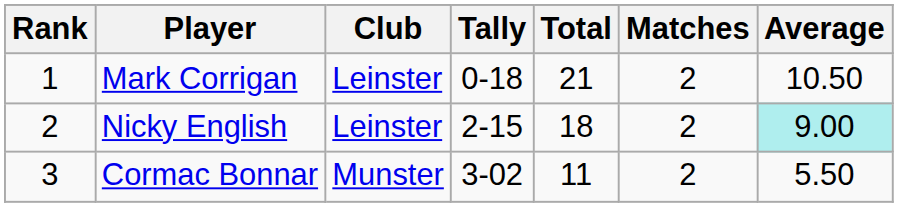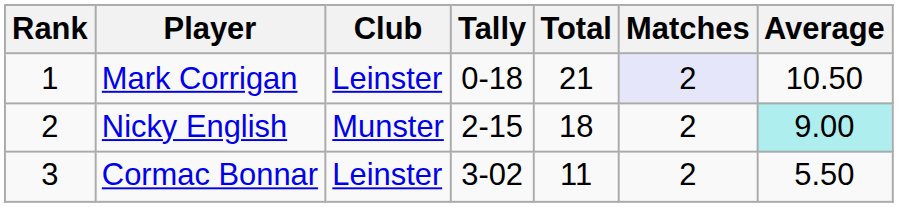 <table class="wikitable">
 <tr>
 <th>Rank</th>
 <th>Player</th>
 <th>Club</th>
 <th>Tally</th>
 <th>Total</th>
 <th>Matches</th>
 <th>Average</th>
 </tr>
 <tr>
 <td rowspan=1 align=center>1</td>
 <td><a href='#'>Mark Corrigan</a></td>
 <td><a href='#'>Leinster</a></td>
 <td align=center>0-18</td>
 <td align=center>21</td>
-<td align=center>2</td>
+<td align=center style="background: lavender;">2</td>
 <td align=center>10.50</td>
 </tr>
 <tr>
 <td rowspan=1 align=center>2</td>
 <td><a href='#'>Nicky English</a></td>
-<td><a href='#'>Leinster</a></td>
+<td><a href='#'>Munster</a></td>
 <td align=center>2-15</td>
 <td align=center>18</td>
 <td align=center>2</td>
 <td align=center style="background: paleturquoise;">9.00</td>
 </tr>
 <tr>
 <td rowspan=1 align=center>3</td>
 <td><a href='#'>Cormac Bonnar</a></td>
-<td><a href='#'>Munster</a></td>
+<td><a href='#'>Leinster</a></td>
 <td align=center>3-02</td>
 <td align=center>11</td>
 <td align=center>2</td>
 <td align=center>5.50</td>
 </tr>
 </table>
